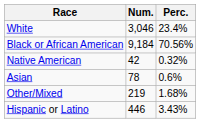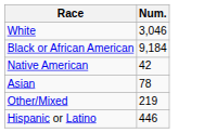 <table class="wikitable">
 <tr>
 <th>Race</th>
 <th>Num.</th>
-<th>Perc.</th>
 </tr>
 <tr>
 <td><a href='#'>White</a></td>
 <td>3,046</td>
-<td>23.4%</td>
 </tr>
 <tr>
 <td><a href='#'>Black or African American</a></td>
 <td>9,184</td>
-<td>70.56%</td>
 </tr>
 <tr>
 <td><a href='#'>Native American</a></td>
 <td>42</td>
-<td>0.32%</td>
 </tr>
 <tr>
 <td><a href='#'>Asian</a></td>
 <td>78</td>
-<td>0.6%</td>
 </tr>
 <tr>
 <td><a href='#'>Other/Mixed</a></td>
 <td>219</td>
-<td>1.68%</td>
 </tr>
 <tr>
 <td><a href='#'>Hispanic</a> or <a href='#'>Latino</a></td>
 <td>446</td>
-<td>3.43%</td>
 </tr>
 </table>
